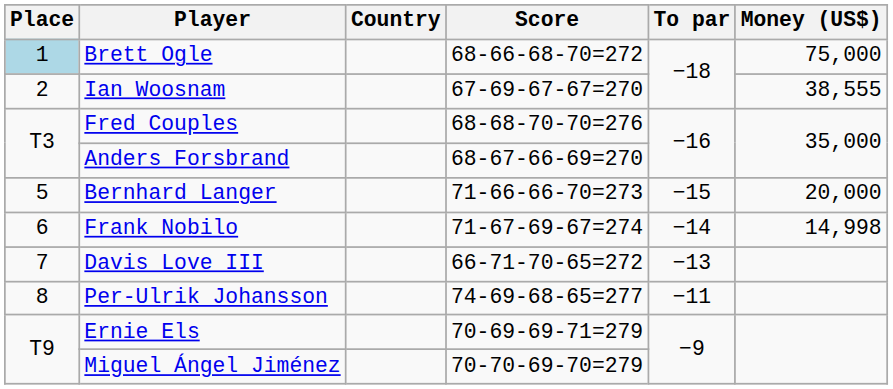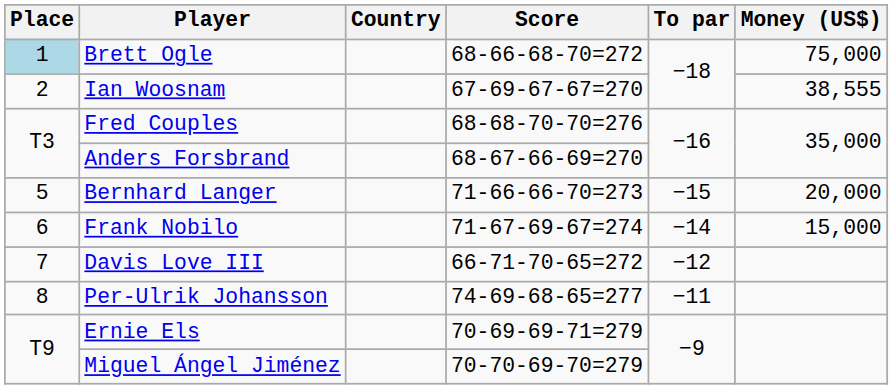 <table class="wikitable" style="font-size:95%;">
 <tr>
 <th>Place</th>
 <th>Player</th>
 <th>Country</th>
 <th>Score</th>
 <th>To par</th>
 <th>Money (US$)</th>
 </tr>
 <tr>
 <td align=center style="background: lightblue;">1</td>
 <td><a href='#'>Brett Ogle</a></td>
 <td></td>
 <td>68-66-68-70=272</td>
 <td align=center rowspan=2>−18</td>
 <td align=right>75,000</td>
 </tr>
 <tr>
 <td align=center>2</td>
 <td><a href='#'>Ian Woosnam</a></td>
 <td></td>
 <td>67-69-67-67=270</td>
 <td align=right>38,555</td>
 </tr>
 <tr>
 <td align=center rowspan=2>T3</td>
 <td><a href='#'>Fred Couples</a></td>
 <td></td>
 <td>68-68-70-70=276</td>
 <td align=center rowspan=2>−16</td>
 <td align=right rowspan=2>35,000</td>
 </tr>
 <tr>
 <td><a href='#'>Anders Forsbrand</a></td>
 <td></td>
 <td>68-67-66-69=270</td>
 </tr>
 <tr>
 <td align=center>5</td>
 <td><a href='#'>Bernhard Langer</a></td>
 <td></td>
 <td>71-66-66-70=273</td>
 <td align=center>−15</td>
 <td align=right>20,000</td>
 </tr>
 <tr>
 <td align=center>6</td>
 <td><a href='#'>Frank Nobilo</a></td>
 <td></td>
 <td>71-67-69-67=274</td>
 <td align=center>−14</td>
-<td align=right>14,998</td>
+<td align=right>15,000</td>
 </tr>
 <tr>
 <td align=center>7</td>
 <td><a href='#'>Davis Love III</a></td>
 <td></td>
 <td>66-71-70-65=272</td>
-<td align=center>−13</td>
+<td align=center>−12</td>
 <td align=right></td>
 </tr>
 <tr>
 <td align=center>8</td>
 <td><a href='#'>Per-Ulrik Johansson</a></td>
 <td></td>
 <td>74-69-68-65=277</td>
 <td align=center>−11</td>
 <td align=right></td>
 </tr>
 <tr>
 <td align=center rowspan=2>T9</td>
 <td><a href='#'>Ernie Els</a></td>
 <td></td>
 <td>70-69-69-71=279</td>
 <td align=center rowspan=2>−9</td>
 <td align=right rowspan=2></td>
 </tr>
 <tr>
 <td><a href='#'>Miguel Ángel Jiménez</a></td>
 <td></td>
 <td>70-70-69-70=279</td>
 </tr>
 </table>
